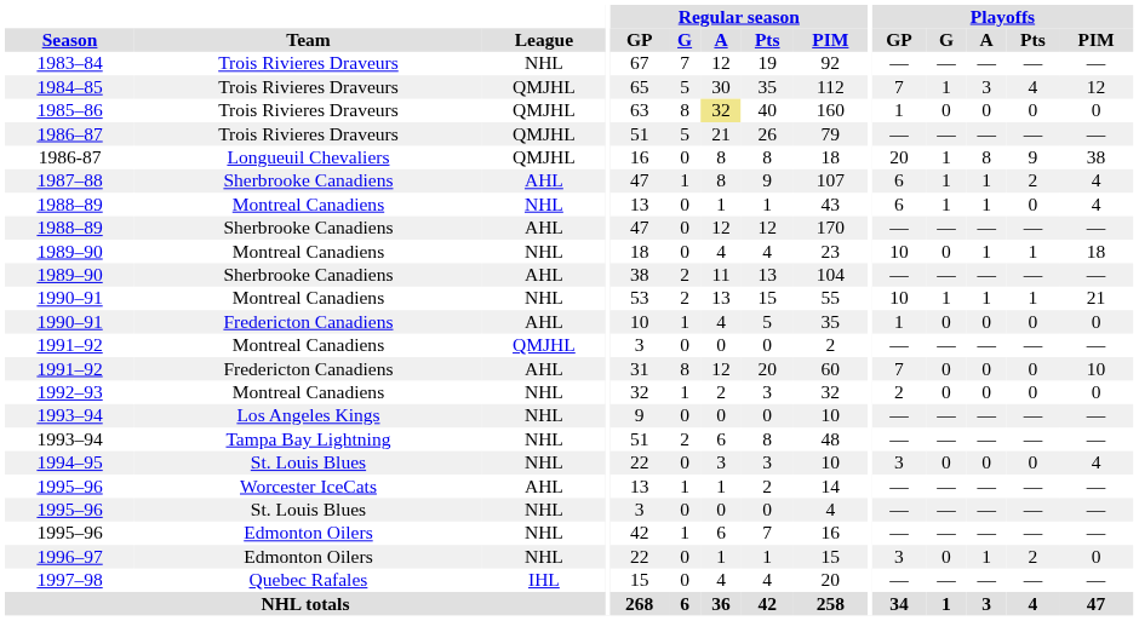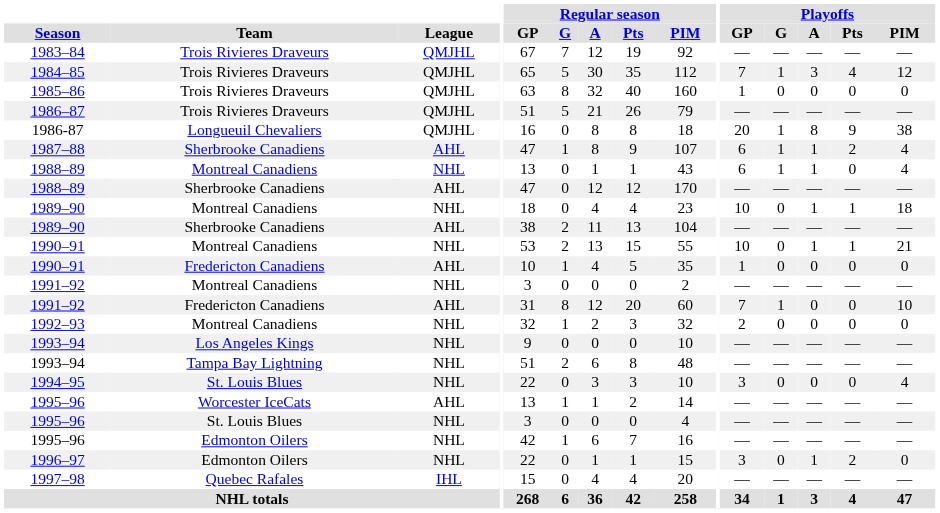 <table border="0" cellpadding="1" cellspacing="0" style="text-align:center; width:60em">
 <tr bgcolor="#e0e0e0">
 <th colspan="3" bgcolor="#ffffff"></th>
 <th rowspan="99" bgcolor="#ffffff"></th>
 <th colspan="5"><a href='#'>Regular season</a></th>
 <th rowspan="99" bgcolor="#ffffff"></th>
 <th colspan="5"><a href='#'>Playoffs</a></th>
 </tr>
 <tr bgcolor="#e0e0e0">
 <th><a href='#'>Season</a></th>
 <th>Team</th>
 <th>League</th>
 <th>GP</th>
 <th><a href='#'>G</a></th>
 <th><a href='#'>A</a></th>
 <th><a href='#'>Pts</a></th>
 <th><a href='#'>PIM</a></th>
 <th>GP</th>
 <th>G</th>
 <th>A</th>
 <th>Pts</th>
 <th>PIM</th>
 </tr>
 <tr ALIGN="center">
 <td><a href='#'>1983–84</a></td>
 <td><a href='#'>Trois Rivieres Draveurs</a></td>
-<td>NHL</td>
+<td><a href='#'>QMJHL</a></td>
 <td>67</td>
 <td>7</td>
 <td>12</td>
 <td>19</td>
 <td>92</td>
 <td>—</td>
 <td>—</td>
 <td>—</td>
 <td>—</td>
 <td>—</td>
 </tr>
 <tr ALIGN="center" bgcolor="#f0f0f0">
 <td><a href='#'>1984–85</a></td>
 <td>Trois Rivieres Draveurs</td>
 <td>QMJHL</td>
 <td>65</td>
 <td>5</td>
 <td>30</td>
 <td>35</td>
 <td>112</td>
 <td>7</td>
 <td>1</td>
 <td>3</td>
 <td>4</td>
 <td>12</td>
 </tr>
 <tr ALIGN="center">
 <td><a href='#'>1985–86</a></td>
 <td>Trois Rivieres Draveurs</td>
 <td>QMJHL</td>
 <td>63</td>
 <td>8</td>
-<td style="background: khaki;">32</td>
+<td>32</td>
 <td>40</td>
 <td>160</td>
 <td>1</td>
 <td>0</td>
 <td>0</td>
 <td>0</td>
 <td>0</td>
 </tr>
 <tr ALIGN="center" bgcolor="#f0f0f0">
 <td><a href='#'>1986–87</a></td>
 <td>Trois Rivieres Draveurs</td>
 <td>QMJHL</td>
 <td>51</td>
 <td>5</td>
 <td>21</td>
 <td>26</td>
 <td>79</td>
 <td>—</td>
 <td>—</td>
 <td>—</td>
 <td>—</td>
 <td>—</td>
 </tr>
 <tr ALIGN="center">
 <td>1986-87</td>
 <td><a href='#'>Longueuil Chevaliers</a></td>
 <td>QMJHL</td>
 <td>16</td>
 <td>0</td>
 <td>8</td>
 <td>8</td>
 <td>18</td>
 <td>20</td>
 <td>1</td>
 <td>8</td>
 <td>9</td>
 <td>38</td>
 </tr>
 <tr ALIGN="center" bgcolor="#f0f0f0">
 <td><a href='#'>1987–88</a></td>
 <td><a href='#'>Sherbrooke Canadiens</a></td>
 <td><a href='#'>AHL</a></td>
 <td>47</td>
 <td>1</td>
 <td>8</td>
 <td>9</td>
 <td>107</td>
 <td>6</td>
 <td>1</td>
 <td>1</td>
 <td>2</td>
 <td>4</td>
 </tr>
 <tr ALIGN="center">
 <td><a href='#'>1988–89</a></td>
 <td><a href='#'>Montreal Canadiens</a></td>
 <td><a href='#'>NHL</a></td>
 <td>13</td>
 <td>0</td>
 <td>1</td>
 <td>1</td>
 <td>43</td>
 <td>6</td>
 <td>1</td>
 <td>1</td>
 <td>0</td>
 <td>4</td>
 </tr>
 <tr ALIGN="center" bgcolor="#f0f0f0">
 <td><a href='#'>1988–89</a></td>
 <td>Sherbrooke Canadiens</td>
 <td>AHL</td>
 <td>47</td>
 <td>0</td>
 <td>12</td>
 <td>12</td>
 <td>170</td>
 <td>—</td>
 <td>—</td>
 <td>—</td>
 <td>—</td>
 <td>—</td>
 </tr>
 <tr ALIGN="center">
 <td><a href='#'>1989–90</a></td>
 <td>Montreal Canadiens</td>
 <td>NHL</td>
 <td>18</td>
 <td>0</td>
 <td>4</td>
 <td>4</td>
 <td>23</td>
 <td>10</td>
 <td>0</td>
 <td>1</td>
 <td>1</td>
 <td>18</td>
 </tr>
 <tr ALIGN="center" bgcolor="#f0f0f0">
 <td><a href='#'>1989–90</a></td>
 <td>Sherbrooke Canadiens</td>
 <td>AHL</td>
 <td>38</td>
 <td>2</td>
 <td>11</td>
 <td>13</td>
 <td>104</td>
 <td>—</td>
 <td>—</td>
 <td>—</td>
 <td>—</td>
 <td>—</td>
 </tr>
 <tr ALIGN="center">
 <td><a href='#'>1990–91</a></td>
 <td>Montreal Canadiens</td>
 <td>NHL</td>
 <td>53</td>
 <td>2</td>
 <td>13</td>
 <td>15</td>
 <td>55</td>
 <td>10</td>
-<td>1</td>
+<td>0</td>
 <td>1</td>
 <td>1</td>
 <td>21</td>
 </tr>
 <tr ALIGN="center" bgcolor="#f0f0f0">
 <td><a href='#'>1990–91</a></td>
 <td><a href='#'>Fredericton Canadiens</a></td>
 <td>AHL</td>
 <td>10</td>
 <td>1</td>
 <td>4</td>
 <td>5</td>
 <td>35</td>
 <td>1</td>
 <td>0</td>
 <td>0</td>
 <td>0</td>
 <td>0</td>
 </tr>
 <tr ALIGN="center">
 <td><a href='#'>1991–92</a></td>
 <td>Montreal Canadiens</td>
-<td><a href='#'>QMJHL</a></td>
+<td>NHL</td>
 <td>3</td>
 <td>0</td>
 <td>0</td>
 <td>0</td>
 <td>2</td>
 <td>—</td>
 <td>—</td>
 <td>—</td>
 <td>—</td>
 <td>—</td>
 </tr>
 <tr ALIGN="center" bgcolor="#f0f0f0">
 <td><a href='#'>1991–92</a></td>
 <td>Fredericton Canadiens</td>
 <td>AHL</td>
 <td>31</td>
 <td>8</td>
 <td>12</td>
 <td>20</td>
 <td>60</td>
 <td>7</td>
-<td>0</td>
+<td>1</td>
 <td>0</td>
 <td>0</td>
 <td>10</td>
 </tr>
 <tr ALIGN="center">
 <td><a href='#'>1992–93</a></td>
 <td>Montreal Canadiens</td>
 <td>NHL</td>
 <td>32</td>
 <td>1</td>
 <td>2</td>
 <td>3</td>
 <td>32</td>
 <td>2</td>
 <td>0</td>
 <td>0</td>
 <td>0</td>
 <td>0</td>
 </tr>
 <tr ALIGN="center" bgcolor="#f0f0f0">
 <td><a href='#'>1993–94</a></td>
 <td><a href='#'>Los Angeles Kings</a></td>
 <td>NHL</td>
 <td>9</td>
 <td>0</td>
 <td>0</td>
 <td>0</td>
 <td>10</td>
 <td>—</td>
 <td>—</td>
 <td>—</td>
 <td>—</td>
 <td>—</td>
 </tr>
 <tr ALIGN="center">
 <td>1993–94</td>
 <td><a href='#'>Tampa Bay Lightning</a></td>
 <td>NHL</td>
 <td>51</td>
 <td>2</td>
 <td>6</td>
 <td>8</td>
 <td>48</td>
 <td>—</td>
 <td>—</td>
 <td>—</td>
 <td>—</td>
 <td>—</td>
 </tr>
 <tr ALIGN="center" bgcolor="#f0f0f0">
 <td><a href='#'>1994–95</a></td>
 <td><a href='#'>St. Louis Blues</a></td>
 <td>NHL</td>
 <td>22</td>
 <td>0</td>
 <td>3</td>
 <td>3</td>
 <td>10</td>
 <td>3</td>
 <td>0</td>
 <td>0</td>
 <td>0</td>
 <td>4</td>
 </tr>
 <tr ALIGN="center">
 <td><a href='#'>1995–96</a></td>
 <td><a href='#'>Worcester IceCats</a></td>
 <td>AHL</td>
 <td>13</td>
 <td>1</td>
 <td>1</td>
 <td>2</td>
 <td>14</td>
 <td>—</td>
 <td>—</td>
 <td>—</td>
 <td>—</td>
 <td>—</td>
 </tr>
 <tr ALIGN="center" bgcolor="#f0f0f0">
 <td><a href='#'>1995–96</a></td>
 <td>St. Louis Blues</td>
 <td>NHL</td>
 <td>3</td>
 <td>0</td>
 <td>0</td>
 <td>0</td>
 <td>4</td>
 <td>—</td>
 <td>—</td>
 <td>—</td>
 <td>—</td>
 <td>—</td>
 </tr>
 <tr ALIGN="center">
 <td>1995–96</td>
 <td><a href='#'>Edmonton Oilers</a></td>
 <td>NHL</td>
 <td>42</td>
 <td>1</td>
 <td>6</td>
 <td>7</td>
 <td>16</td>
 <td>—</td>
 <td>—</td>
 <td>—</td>
 <td>—</td>
 <td>—</td>
 </tr>
 <tr ALIGN="center" bgcolor="#f0f0f0">
 <td><a href='#'>1996–97</a></td>
 <td>Edmonton Oilers</td>
 <td>NHL</td>
 <td>22</td>
 <td>0</td>
 <td>1</td>
 <td>1</td>
 <td>15</td>
 <td>3</td>
 <td>0</td>
 <td>1</td>
 <td>2</td>
 <td>0</td>
 </tr>
 <tr ALIGN="center">
 <td><a href='#'>1997–98</a></td>
 <td><a href='#'>Quebec Rafales</a></td>
 <td><a href='#'>IHL</a></td>
 <td>15</td>
 <td>0</td>
 <td>4</td>
 <td>4</td>
 <td>20</td>
 <td>—</td>
 <td>—</td>
 <td>—</td>
 <td>—</td>
 <td>—</td>
 </tr>
 <tr bgcolor="#e0e0e0">
 <th colspan="3">NHL totals</th>
 <th>268</th>
 <th>6</th>
 <th>36</th>
 <th>42</th>
 <th>258</th>
 <th>34</th>
 <th>1</th>
 <th>3</th>
 <th>4</th>
 <th>47</th>
 </tr>
 </table>
